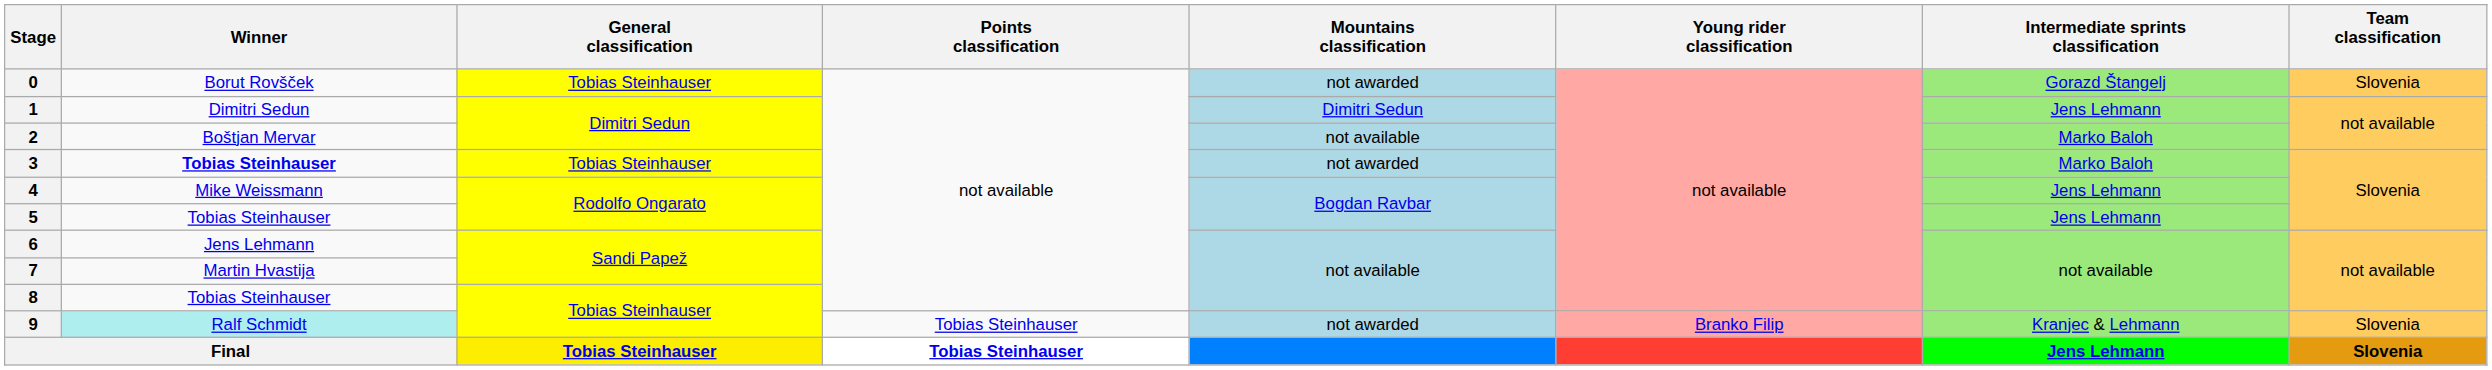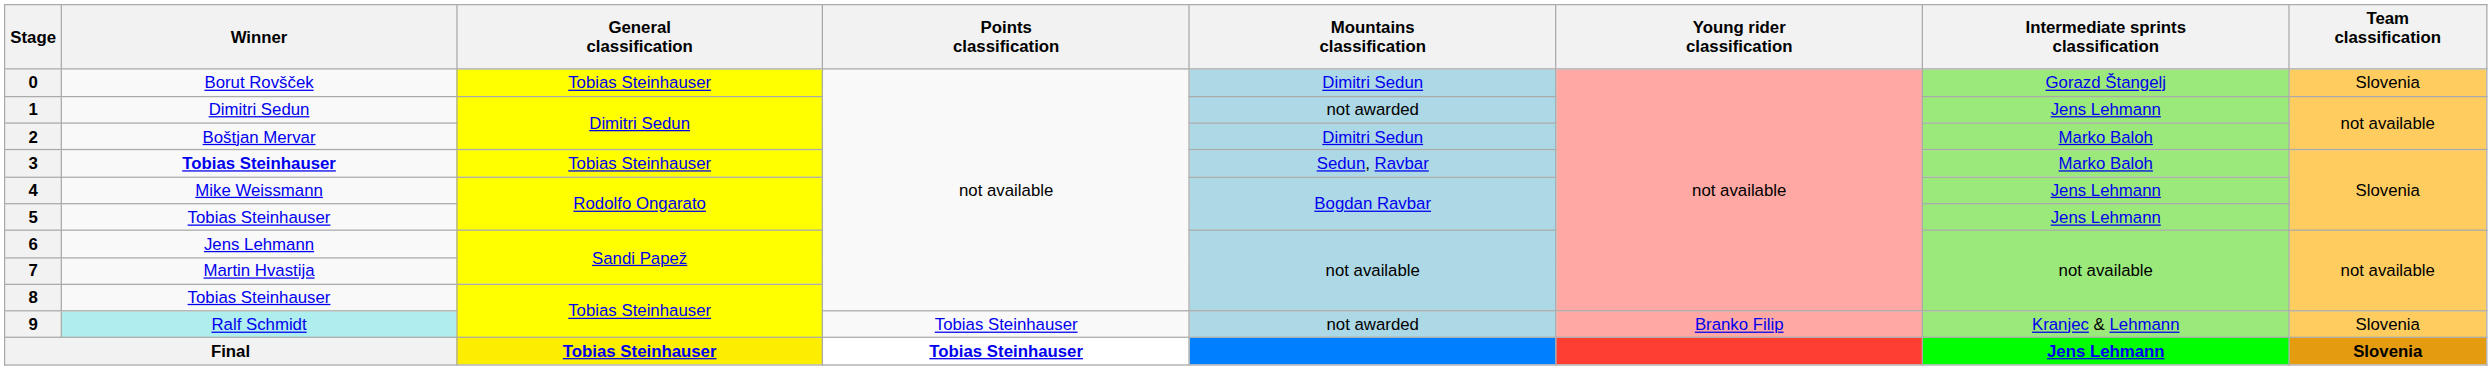 <table class="wikitable" style="text-align: center; font-size:smaller;">
 <tr>
 <th style="width:1%;">Stage</th>
 <th style="width:14%;">Winner</th>
 <th style="width:13%;">General<br>classification<br></th>
 <th style="width:13%;">Points<br>classification<br></th>
 <th style="width:13%;">Mountains<br>classification<br></th>
 <th style="width:13%;">Young rider<br>classification<br></th>
 <th style="width:13%;">Intermediate sprints<br>classification<br></th>
 <th style="width:7%;">Team<br>classification<br><br></th>
 </tr>
 <tr>
 <th>0</th>
 <td><a href='#'>Borut Rovšček</a></td>
 <td style="background:yellow;"><a href='#'>Tobias Steinhauser</a></td>
 <td rowspan=9>not available</td>
-<td style="background:lightblue;">not awarded</td>
+<td style="background:lightblue;"><a href='#'>Dimitri Sedun</a></td>
 <td style="background:#FFA8A4;" rowspan=9>not available</td>
 <td style="background:#9CE97B;"><a href='#'>Gorazd Štangelj</a></td>
 <td style="background:#FFCD5F;">Slovenia</td>
 </tr>
 <tr>
 <th>1</th>
 <td><a href='#'>Dimitri Sedun</a></td>
 <td style="background:yellow;" rowspan=2><a href='#'>Dimitri Sedun</a></td>
-<td style="background:lightblue;"><a href='#'>Dimitri Sedun</a></td>
+<td style="background:lightblue;">not awarded</td>
 <td style="background:#9CE97B;"><a href='#'>Jens Lehmann</a></td>
 <td style="background:#FFCD5F;" rowspan=2>not available</td>
 </tr>
 <tr>
 <th>2</th>
 <td><a href='#'>Boštjan Mervar</a></td>
-<td style="background:lightblue;">not available</td>
+<td style="background:lightblue;"><a href='#'>Dimitri Sedun</a></td>
 <td style="background:#9CE97B;"><a href='#'>Marko Baloh</a></td>
 </tr>
 <tr>
 <th>3</th>
 <td><strong><a href='#'>Tobias Steinhauser</a></strong></td>
 <td style="background:yellow;"><a href='#'>Tobias Steinhauser</a></td>
-<td style="background:lightblue;">not awarded</td>
+<td style="background:lightblue;"><a href='#'>Sedun</a>, <a href='#'>Ravbar</a></td>
 <td style="background:#9CE97B;"><a href='#'>Marko Baloh</a></td>
 <td style="background:#FFCD5F;" rowspan=3>Slovenia</td>
 </tr>
 <tr>
 <th>4</th>
 <td><a href='#'>Mike Weissmann</a></td>
 <td style="background:yellow;" rowspan=2><a href='#'>Rodolfo Ongarato</a></td>
 <td style="background:lightblue;" rowspan=2><a href='#'>Bogdan Ravbar</a></td>
 <td style="background:#9CE97B;"><a href='#'>Jens Lehmann</a></td>
 </tr>
 <tr>
 <th>5</th>
 <td><a href='#'>Tobias Steinhauser</a></td>
 <td style="background:#9CE97B;"><a href='#'>Jens Lehmann</a></td>
 </tr>
 <tr>
 <th>6</th>
 <td><a href='#'>Jens Lehmann</a></td>
 <td style="background:yellow;" rowspan=2><a href='#'>Sandi Papež</a></td>
 <td style="background:lightblue;" rowspan=3>not available</td>
 <td style="background:#9CE97B;" rowspan=3>not available</td>
 <td style="background:#FFCD5F;" rowspan=3>not available</td>
 </tr>
 <tr>
 <th>7</th>
 <td><a href='#'>Martin Hvastija</a></td>
 </tr>
 <tr>
 <th>8</th>
 <td><a href='#'>Tobias Steinhauser</a></td>
 <td style="background:yellow;" rowspan=2><a href='#'>Tobias Steinhauser</a></td>
 </tr>
 <tr>
 <th>9</th>
 <td style="background: paleturquoise;"><a href='#'>Ralf Schmidt</a></td>
 <td><a href='#'>Tobias Steinhauser</a></td>
 <td style="background:lightblue;">not awarded</td>
 <td style="background:#FFA8A4;"><a href='#'>Branko Filip</a></td>
 <td style="background:#9CE97B;"><a href='#'>Kranjec</a> & <a href='#'>Lehmann</a></td>
 <td style="background:#FFCD5F;">Slovenia</td>
 </tr>
 <tr>
 <th colspan=2><strong>Final</strong></th>
 <th style="background:#FDEE00;"><a href='#'>Tobias Steinhauser</a></th>
 <th style="background:white;"><a href='#'>Tobias Steinhauser</a></th>
 <th style="background:#007FFF;"></th>
 <th style="background:#FF3E33;"></th>
 <th style="background:#00FF00;"><a href='#'>Jens Lehmann</a></th>
 <th style="background:#E49B0F;">Slovenia</th>
 </tr>
 </table>
